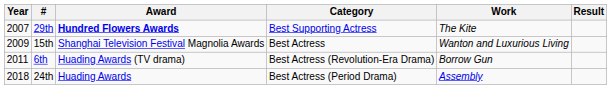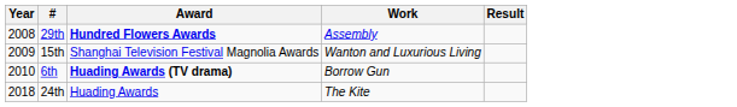 <table class="wikitable sortable">
 <tr>
 <th>Year</th>
 <th>#</th>
 <th>Award</th>
-<th>Category</th>
 <th>Work</th>
 <th>Result</th>
 </tr>
 <tr>
-<td>2007</td>
+<td>2008</td>
 <td><a href='#'>29th</a></td>
 <td><strong><a href='#'>Hundred Flowers Awards</a></strong></td>
-<td><a href='#'>Best Supporting Actress</a></td>
-<td><em>The Kite</em></td>
+<td><em><a href='#'>Assembly</a></em></td>
 <td></td>
 </tr>
 <tr>
 <td>2009</td>
 <td>15th</td>
 <td><a href='#'>Shanghai Television Festival</a> Magnolia Awards</td>
-<td>Best Actress</td>
 <td><em>Wanton and Luxurious Living</em></td>
 <td></td>
 </tr>
 <tr>
-<td>2011</td>
+<td>2010</td>
 <td><a href='#'>6th</a></td>
-<td><a href='#'>Huading Awards</a> (TV drama)</td>
-<td>Best Actress (Revolution-Era Drama)</td>
+<td><strong><a href='#'>Huading Awards</a> (TV drama)</strong></td>
 <td><em>Borrow Gun</em></td>
 <td></td>
 </tr>
 <tr>
 <td>2018</td>
 <td>24th</td>
 <td><a href='#'>Huading Awards</a></td>
-<td>Best Actress (Period Drama)</td>
-<td><em><a href='#'>Assembly</a></em></td>
+<td><em>The Kite</em></td>
 <td></td>
 </tr>
 </table>
